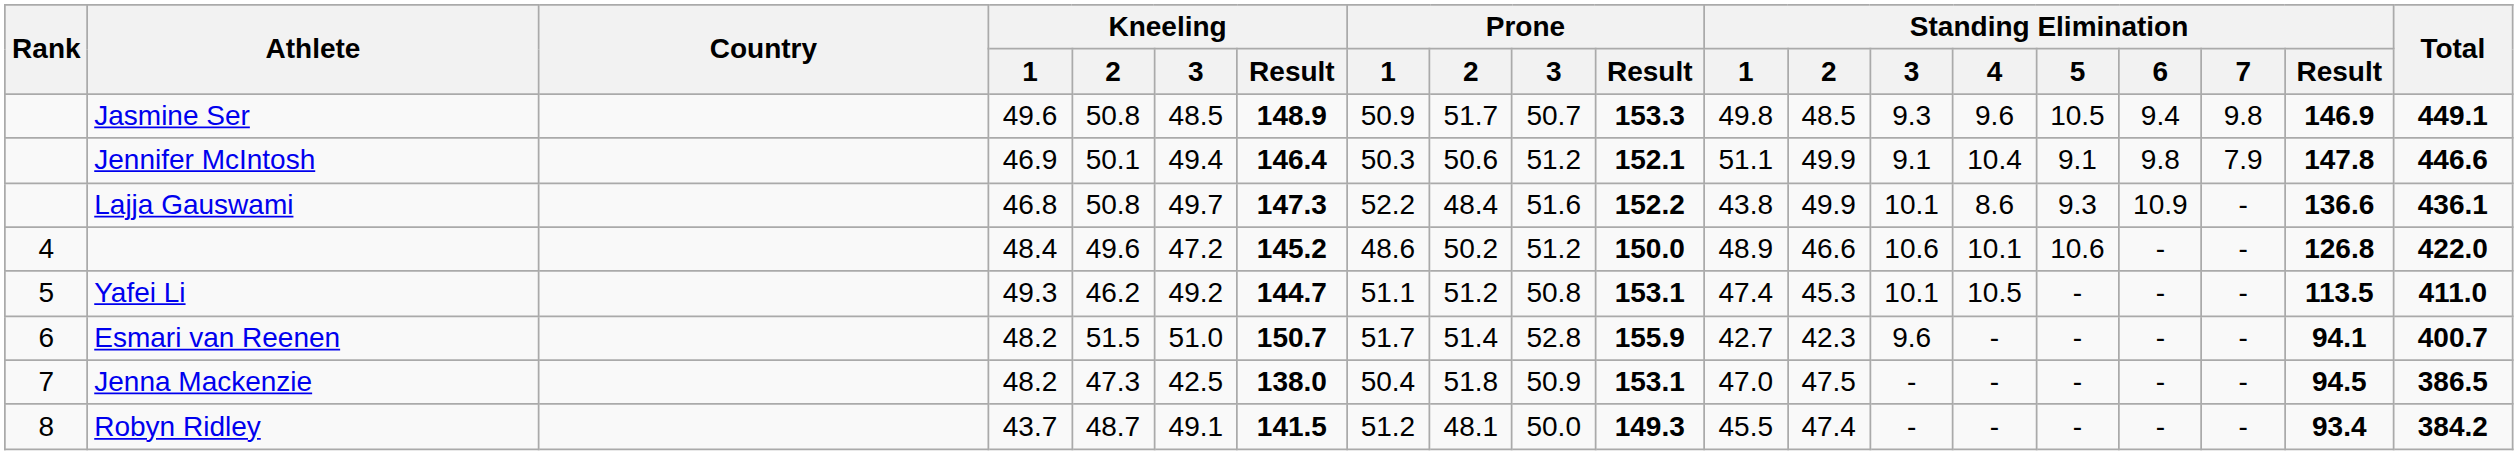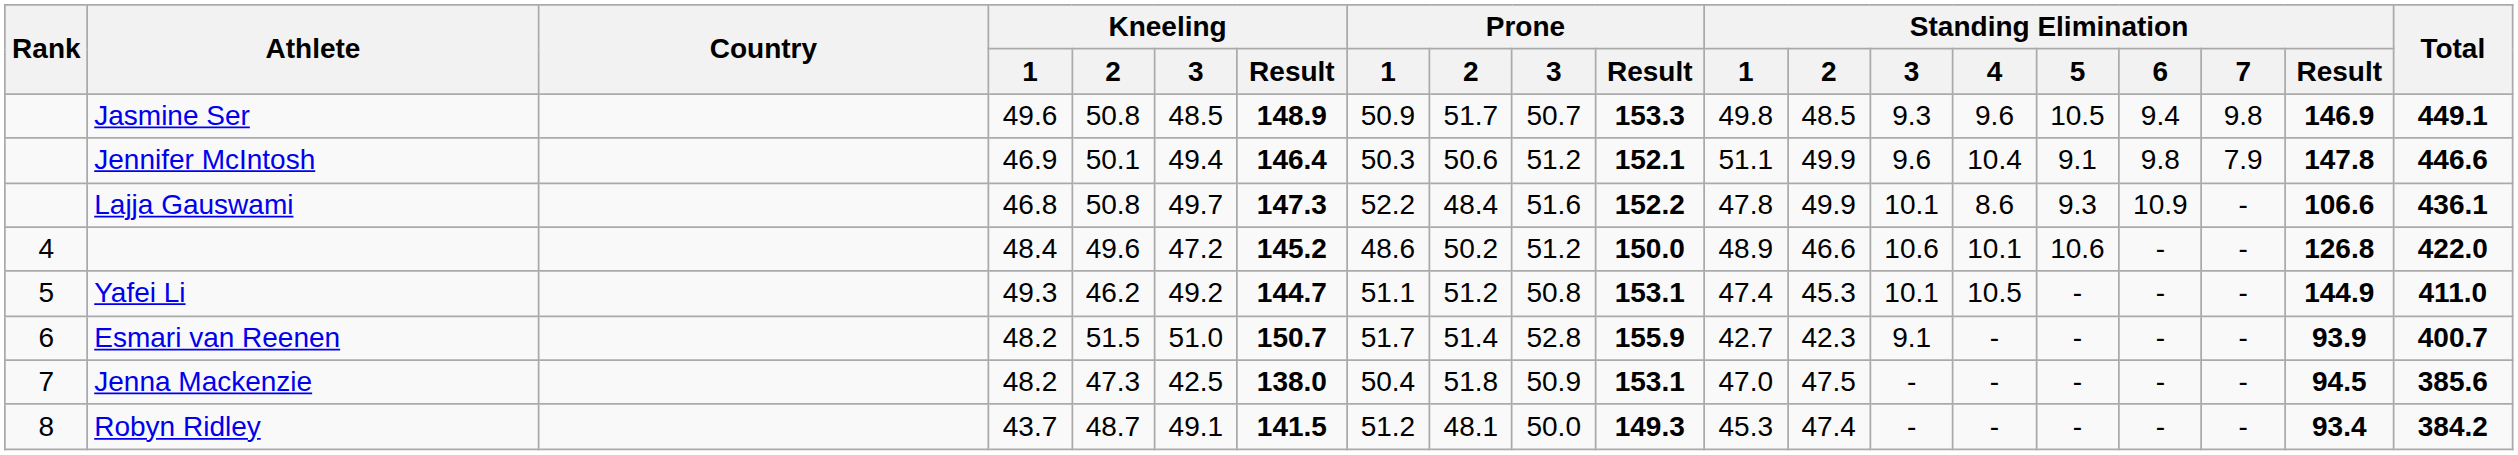 <table class="wikitable sortable" style="text-align:center;">
 <tr>
 <th rowspan=2 width=40>Rank</th>
 <th rowspan=2 width=250>Athlete</th>
 <th rowspan=2 width=250>Country</th>
 <th colspan=4>Kneeling</th>
 <th colspan=4>Prone</th>
 <th colspan=8>Standing Elimination</th>
 <th rowspan=2 width=60>Total</th>
 </tr>
 <tr>
 <th width=40>1</th>
 <th width=40>2</th>
 <th width=40>3</th>
 <th width=55>Result</th>
 <th width=40>1</th>
 <th width=40>2</th>
 <th width=40>3</th>
 <th width=55>Result</th>
 <th width=40>1</th>
 <th width=40>2</th>
 <th width=40>3</th>
 <th width=40>4</th>
 <th width=40>5</th>
 <th width=40>6</th>
 <th width=40>7</th>
 <th width=55>Result</th>
 </tr>
 <tr>
 <td></td>
 <td align=left><a href='#'>Jasmine Ser</a></td>
 <td align=left></td>
 <td>49.6</td>
 <td>50.8</td>
 <td>48.5</td>
 <td><strong>148.9</strong></td>
 <td>50.9</td>
 <td>51.7</td>
 <td>50.7</td>
 <td><strong>153.3</strong></td>
 <td>49.8</td>
 <td>48.5</td>
 <td>9.3</td>
 <td>9.6</td>
 <td>10.5</td>
 <td>9.4</td>
 <td>9.8</td>
 <td><strong>146.9</strong></td>
 <td><strong>449.1</strong></td>
 </tr>
 <tr>
 <td></td>
 <td align=left><a href='#'>Jennifer McIntosh</a></td>
 <td align=left></td>
 <td>46.9</td>
 <td>50.1</td>
 <td>49.4</td>
 <td><strong>146.4</strong></td>
 <td>50.3</td>
 <td>50.6</td>
 <td>51.2</td>
 <td><strong>152.1</strong></td>
 <td>51.1</td>
 <td>49.9</td>
-<td>9.1</td>
+<td>9.6</td>
 <td>10.4</td>
 <td>9.1</td>
 <td>9.8</td>
 <td>7.9</td>
 <td><strong>147.8</strong></td>
 <td><strong>446.6</strong></td>
 </tr>
 <tr>
 <td></td>
 <td align=left><a href='#'>Lajja Gauswami</a></td>
 <td align=left></td>
 <td>46.8</td>
 <td>50.8</td>
 <td>49.7</td>
 <td><strong>147.3</strong></td>
 <td>52.2</td>
 <td>48.4</td>
 <td>51.6</td>
 <td><strong>152.2</strong></td>
-<td>43.8</td>
+<td>47.8</td>
 <td>49.9</td>
 <td>10.1</td>
 <td>8.6</td>
 <td>9.3</td>
 <td>10.9</td>
 <td>-</td>
-<td><strong>136.6</strong></td>
+<td><strong>106.6</strong></td>
 <td><strong>436.1</strong></td>
 </tr>
 <tr>
 <td>4</td>
 <td align=left></td>
 <td align=left></td>
 <td>48.4</td>
 <td>49.6</td>
 <td>47.2</td>
 <td><strong>145.2</strong></td>
 <td>48.6</td>
 <td>50.2</td>
 <td>51.2</td>
 <td><strong>150.0</strong></td>
 <td>48.9</td>
 <td>46.6</td>
 <td>10.6</td>
 <td>10.1</td>
 <td>10.6</td>
 <td>-</td>
 <td>-</td>
 <td><strong>126.8</strong></td>
 <td><strong>422.0</strong></td>
 </tr>
 <tr>
 <td>5</td>
 <td align=left><a href='#'>Yafei Li</a></td>
 <td align=left></td>
 <td>49.3</td>
 <td>46.2</td>
 <td>49.2</td>
 <td><strong>144.7</strong></td>
 <td>51.1</td>
 <td>51.2</td>
 <td>50.8</td>
 <td><strong>153.1</strong></td>
 <td>47.4</td>
 <td>45.3</td>
 <td>10.1</td>
 <td>10.5</td>
 <td>-</td>
 <td>-</td>
 <td>-</td>
-<td><strong>113.5</strong></td>
+<td><strong>144.9</strong></td>
 <td><strong>411.0</strong></td>
 </tr>
 <tr>
 <td>6</td>
 <td align=left><a href='#'>Esmari van Reenen</a></td>
 <td align=left></td>
 <td>48.2</td>
 <td>51.5</td>
 <td>51.0</td>
 <td><strong>150.7</strong></td>
 <td>51.7</td>
 <td>51.4</td>
 <td>52.8</td>
 <td><strong>155.9</strong></td>
 <td>42.7</td>
 <td>42.3</td>
-<td>9.6</td>
+<td>9.1</td>
 <td>-</td>
 <td>-</td>
 <td>-</td>
 <td>-</td>
-<td><strong>94.1</strong></td>
+<td><strong>93.9</strong></td>
 <td><strong>400.7</strong></td>
 </tr>
 <tr>
 <td>7</td>
 <td align=left><a href='#'>Jenna Mackenzie</a></td>
 <td align=left></td>
 <td>48.2</td>
 <td>47.3</td>
 <td>42.5</td>
 <td><strong>138.0</strong></td>
 <td>50.4</td>
 <td>51.8</td>
 <td>50.9</td>
 <td><strong>153.1</strong></td>
 <td>47.0</td>
 <td>47.5</td>
 <td>-</td>
 <td>-</td>
 <td>-</td>
 <td>-</td>
 <td>-</td>
 <td><strong>94.5</strong></td>
-<td><strong>386.5</strong></td>
+<td><strong>385.6</strong></td>
 </tr>
 <tr>
 <td>8</td>
 <td align=left><a href='#'>Robyn Ridley</a></td>
 <td align=left></td>
 <td>43.7</td>
 <td>48.7</td>
 <td>49.1</td>
 <td><strong>141.5</strong></td>
 <td>51.2</td>
 <td>48.1</td>
 <td>50.0</td>
 <td><strong>149.3</strong></td>
-<td>45.5</td>
+<td>45.3</td>
 <td>47.4</td>
 <td>-</td>
 <td>-</td>
 <td>-</td>
 <td>-</td>
 <td>-</td>
 <td><strong>93.4</strong></td>
 <td><strong>384.2</strong></td>
 </tr>
 </table>
